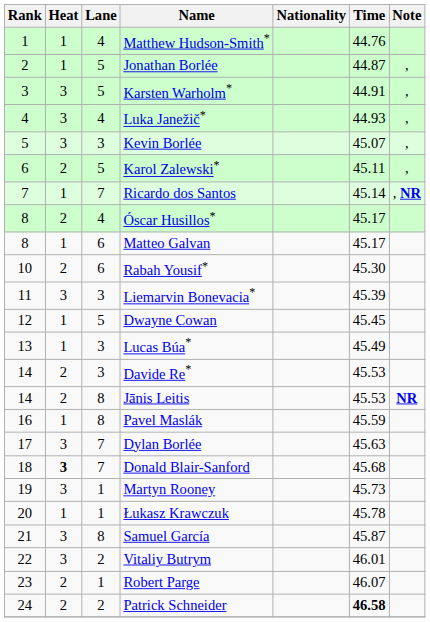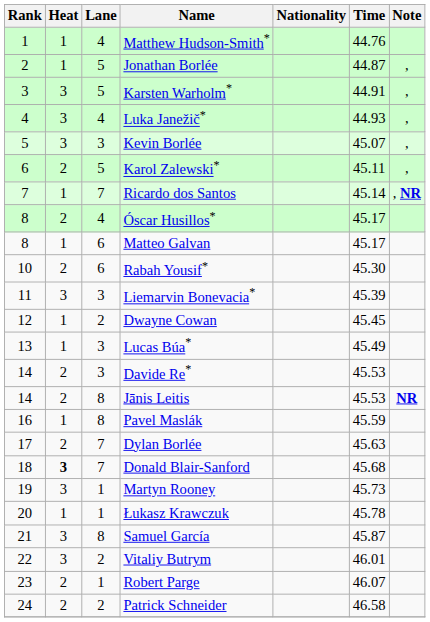 <table class="wikitable sortable" style="text-align:center">
 <tr>
 <th>Rank</th>
 <th>Heat</th>
 <th>Lane</th>
 <th>Name</th>
 <th>Nationality</th>
 <th>Time</th>
 <th>Note</th>
 </tr>
 <tr bgcolor=ccffcc>
 <td>1</td>
 <td>1</td>
 <td>4</td>
 <td align=left><a href='#'>Matthew Hudson-Smith</a><sup>*</sup></td>
 <td align=left></td>
 <td>44.76</td>
 <td></td>
 </tr>
 <tr bgcolor=ccffcc>
 <td>2</td>
 <td>1</td>
 <td>5</td>
 <td align=left><a href='#'>Jonathan Borlée</a></td>
 <td align=left></td>
 <td>44.87</td>
 <td>, </td>
 </tr>
 <tr bgcolor=ccffcc>
 <td>3</td>
 <td>3</td>
 <td>5</td>
 <td align=left><a href='#'>Karsten Warholm</a><sup>*</sup></td>
 <td align=left></td>
 <td>44.91</td>
 <td>, </td>
 </tr>
 <tr bgcolor=ccffcc>
 <td>4</td>
 <td>3</td>
 <td>4</td>
 <td align=left><a href='#'>Luka Janežič</a><sup>*</sup></td>
 <td align=left></td>
 <td>44.93</td>
 <td>, </td>
 </tr>
 <tr bgcolor=ddffdd>
 <td>5</td>
 <td>3</td>
 <td>3</td>
 <td align=left><a href='#'>Kevin Borlée</a></td>
 <td align=left></td>
 <td>45.07</td>
 <td>, </td>
 </tr>
 <tr bgcolor=ccffcc>
 <td>6</td>
 <td>2</td>
 <td>5</td>
 <td align=left><a href='#'>Karol Zalewski</a><sup>*</sup></td>
 <td align=left></td>
 <td>45.11</td>
 <td>, </td>
 </tr>
 <tr bgcolor=ddffdd>
 <td>7</td>
 <td>1</td>
 <td>7</td>
 <td align=left><a href='#'>Ricardo dos Santos</a></td>
 <td align=left></td>
 <td>45.14</td>
 <td>, <strong><a href='#'>NR</a></strong></td>
 </tr>
 <tr bgcolor=ccffcc>
 <td>8</td>
 <td>2</td>
 <td>4</td>
 <td align=left><a href='#'>Óscar Husillos</a><sup>*</sup></td>
 <td align=left></td>
 <td>45.17</td>
 <td></td>
 </tr>
 <tr>
 <td>8</td>
 <td>1</td>
 <td>6</td>
 <td align=left><a href='#'>Matteo Galvan</a></td>
 <td align=left></td>
 <td>45.17</td>
 <td></td>
 </tr>
 <tr>
 <td>10</td>
 <td>2</td>
 <td>6</td>
 <td align=left><a href='#'>Rabah Yousif</a><sup>*</sup></td>
 <td align=left></td>
 <td>45.30</td>
 <td></td>
 </tr>
 <tr>
 <td>11</td>
 <td>3</td>
 <td>3</td>
 <td align=left><a href='#'>Liemarvin Bonevacia</a><sup>*</sup></td>
 <td align=left></td>
 <td>45.39</td>
 <td></td>
 </tr>
 <tr>
 <td>12</td>
 <td>1</td>
-<td>5</td>
+<td>2</td>
 <td align=left><a href='#'>Dwayne Cowan</a></td>
 <td align=left></td>
 <td>45.45</td>
 <td></td>
 </tr>
 <tr>
 <td>13</td>
 <td>1</td>
 <td>3</td>
 <td align=left><a href='#'>Lucas Búa</a><sup>*</sup></td>
 <td align=left></td>
 <td>45.49</td>
 <td></td>
 </tr>
 <tr>
 <td>14</td>
 <td>2</td>
 <td>3</td>
 <td align=left><a href='#'>Davide Re</a><sup>*</sup></td>
 <td align=left></td>
 <td>45.53</td>
 <td></td>
 </tr>
 <tr>
 <td>14</td>
 <td>2</td>
 <td>8</td>
 <td align=left><a href='#'>Jānis Leitis</a></td>
 <td align=left></td>
 <td>45.53</td>
 <td><strong><a href='#'>NR</a></strong></td>
 </tr>
 <tr>
 <td>16</td>
 <td>1</td>
 <td>8</td>
 <td align=left><a href='#'>Pavel Maslák</a></td>
 <td align=left></td>
 <td>45.59</td>
 <td></td>
 </tr>
 <tr>
 <td>17</td>
-<td>3</td>
+<td>2</td>
 <td>7</td>
 <td align=left><a href='#'>Dylan Borlée</a></td>
 <td align=left></td>
 <td>45.63</td>
 <td></td>
 </tr>
 <tr>
 <td>18</td>
 <td><strong>3</strong></td>
 <td>7</td>
 <td align=left><a href='#'>Donald Blair-Sanford</a></td>
 <td align=left></td>
 <td>45.68</td>
 <td></td>
 </tr>
 <tr>
 <td>19</td>
 <td>3</td>
 <td>1</td>
 <td align=left><a href='#'>Martyn Rooney</a></td>
 <td align=left></td>
 <td>45.73</td>
 <td></td>
 </tr>
 <tr>
 <td>20</td>
 <td>1</td>
 <td>1</td>
 <td align=left><a href='#'>Łukasz Krawczuk</a></td>
 <td align=left></td>
 <td>45.78</td>
 <td></td>
 </tr>
 <tr>
 <td>21</td>
 <td>3</td>
 <td>8</td>
 <td align=left><a href='#'>Samuel García</a></td>
 <td align=left></td>
 <td>45.87</td>
 <td></td>
 </tr>
 <tr>
 <td>22</td>
 <td>3</td>
 <td>2</td>
 <td align=left><a href='#'>Vitaliy Butrym</a></td>
 <td align=left></td>
 <td>46.01</td>
 <td></td>
 </tr>
 <tr>
 <td>23</td>
 <td>2</td>
 <td>1</td>
 <td align=left><a href='#'>Robert Parge</a></td>
 <td align=left></td>
 <td>46.07</td>
 <td></td>
 </tr>
 <tr>
 <td>24</td>
 <td>2</td>
 <td>2</td>
 <td align=left><a href='#'>Patrick Schneider</a></td>
 <td align=left></td>
-<td><strong>46.58</strong></td>
+<td>46.58</td>
 <td></td>
 </tr>
 <tr>
 </tr>
 </table>
